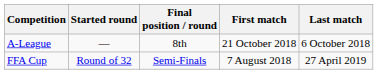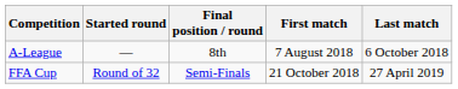 <table class="wikitable">
 <tr>
 <th>Competition</th>
 <th>Started round</th>
 <th>Final <br>position / round</th>
 <th>First match</th>
 <th>Last match</th>
 </tr>
 <tr style="text-align: center">
 <td align="left"><a href='#'>A-League</a></td>
 <td>—</td>
 <td>8th</td>
-<td>21 October 2018</td>
+<td>7 August 2018</td>
 <td>6 October 2018</td>
 </tr>
 <tr style="text-align: center">
 <td align=left><a href='#'>FFA Cup</a></td>
 <td><a href='#'>Round of 32</a></td>
 <td><a href='#'>Semi-Finals</a></td>
-<td>7 August 2018</td>
+<td>21 October 2018</td>
 <td>27 April 2019</td>
 </tr>
 </table>
